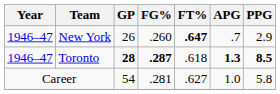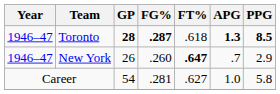 <table class="wikitable sortable" style="font-size:95%; text-align:right;">
 <tr>
 <th>Year</th>
 <th>Team</th>
 <th>GP</th>
 <th>FG%</th>
 <th>FT%</th>
 <th>APG</th>
 <th>PPG</th>
 </tr>
 <tr>
 <td style="text-align:left;"><a href='#'>1946–47</a></td>
+<td style="text-align:left;"><a href='#'>Toronto</a></td>
+<td><strong>28</strong></td>
+<td><strong>.287</strong></td>
+<td>.618</td>
+<td><strong>1.3</strong></td>
+<td><strong>8.5</strong></td>
+</tr>
+<tr>
+<td style="text-align:left;"><a href='#'>1946–47</a></td>
 <td style="text-align:left;"><a href='#'>New York</a></td>
 <td>26</td>
 <td>.260</td>
 <td><strong>.647</strong></td>
 <td>.7</td>
 <td>2.9</td>
-</tr>
-<tr>
-<td style="text-align:left;"><a href='#'>1946–47</a></td>
-<td style="text-align:left;"><a href='#'>Toronto</a></td>
-<td><strong>28</strong></td>
-<td><strong>.287</strong></td>
-<td>.618</td>
-<td><strong>1.3</strong></td>
-<td><strong>8.5</strong></td>
 </tr>
 <tr>
 <td style="text-align:center;" colspan="2">Career</td>
 <td>54</td>
 <td>.281</td>
 <td>.627</td>
 <td>1.0</td>
 <td>5.8</td>
 </tr>
 <tr>
 </tr>
 </table>
